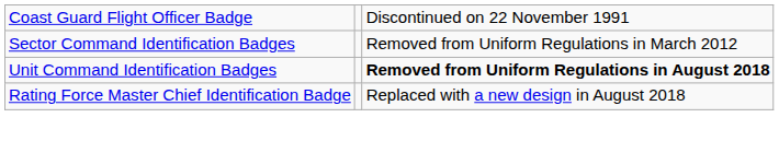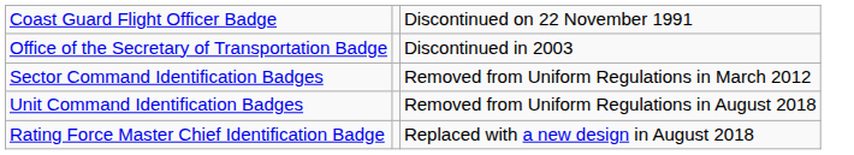 <table class="wikitable">
 <tr>
 <td align="left"><a href='#'>Coast Guard Flight Officer Badge</a></td>
 <td align="center"></td>
 <td>Discontinued on 22 November 1991</td>
+</tr>
+<tr>
+<td align="left"><a href='#'>Office of the Secretary of Transportation Badge</a></td>
+<td align="center"></td>
+<td>Discontinued in 2003</td>
 </tr>
 <tr>
 <td align="left"><a href='#'>Sector Command Identification Badges</a></td>
 <td align="center"></td>
 <td>Removed from Uniform Regulations in March 2012</td>
 </tr>
 <tr>
 <td align="left"><a href='#'>Unit Command Identification Badges</a></td>
 <td align="center"></td>
-<td><strong>Removed from Uniform Regulations in August 2018</strong></td>
+<td>Removed from Uniform Regulations in August 2018</td>
 </tr>
 <tr>
 <td align="left"><a href='#'>Rating Force Master Chief Identification Badge</a></td>
 <td align="center"></td>
 <td>Replaced with <a href='#'>a new design</a> in August 2018</td>
 </tr>
 </table>
